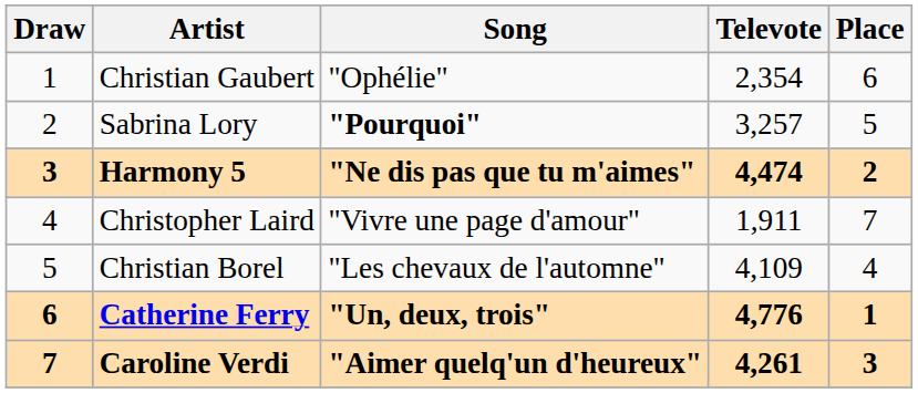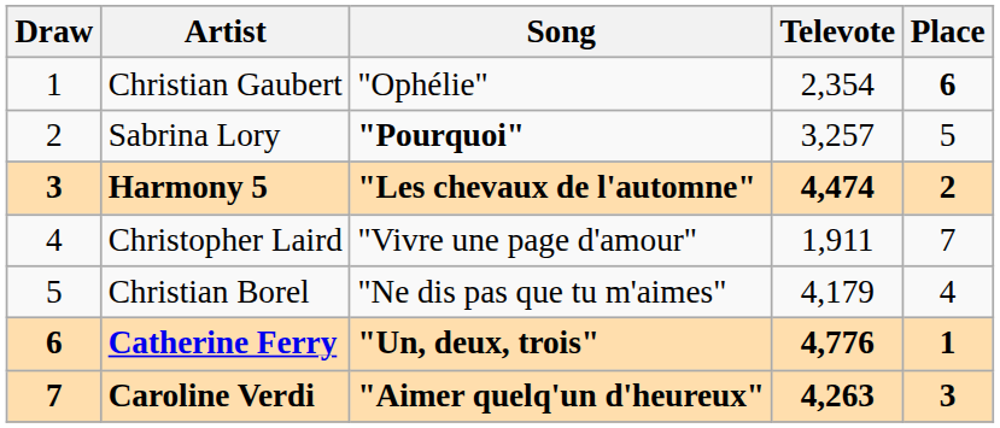 <table class="sortable wikitable" style="margin: 1em auto 1em auto; text-align:center">
 <tr>
 <th>Draw</th>
 <th>Artist</th>
 <th>Song</th>
 <th>Televote</th>
 <th>Place</th>
 </tr>
 <tr>
 <td>1</td>
 <td align="left">Christian Gaubert</td>
 <td align="left">"Ophélie"</td>
 <td>2,354</td>
-<td>6</td>
+<td><strong>6</strong></td>
 </tr>
 <tr>
 <td>2</td>
 <td align="left">Sabrina Lory</td>
 <td align="left"><strong>"Pourquoi"</strong></td>
 <td>3,257</td>
 <td>5</td>
 </tr>
 <tr style="font-weight:bold;background:navajowhite;">
 <td>3</td>
 <td align="left">Harmony 5</td>
-<td align="left">"Ne dis pas que tu m'aimes"</td>
+<td align="left">"Les chevaux de l'automne"</td>
 <td>4,474</td>
 <td>2</td>
 </tr>
 <tr>
 <td>4</td>
 <td align="left">Christopher Laird</td>
 <td align="left">"Vivre une page d'amour"</td>
 <td>1,911</td>
 <td>7</td>
 </tr>
 <tr>
 <td>5</td>
 <td align="left">Christian Borel</td>
-<td align="left">"Les chevaux de l'automne"</td>
-<td>4,109</td>
+<td align="left">"Ne dis pas que tu m'aimes"</td>
+<td>4,179</td>
 <td>4</td>
 </tr>
 <tr style="font-weight:bold;background:navajowhite;">
 <td>6</td>
 <td align="left"><a href='#'>Catherine Ferry</a></td>
 <td align="left">"Un, deux, trois"</td>
 <td>4,776</td>
 <td>1</td>
 </tr>
 <tr style="font-weight:bold;background:navajowhite;">
 <td>7</td>
 <td align="left">Caroline Verdi</td>
 <td align="left">"Aimer quelq'un d'heureux"</td>
-<td>4,261</td>
+<td>4,263</td>
 <td>3</td>
 </tr>
 </table>
